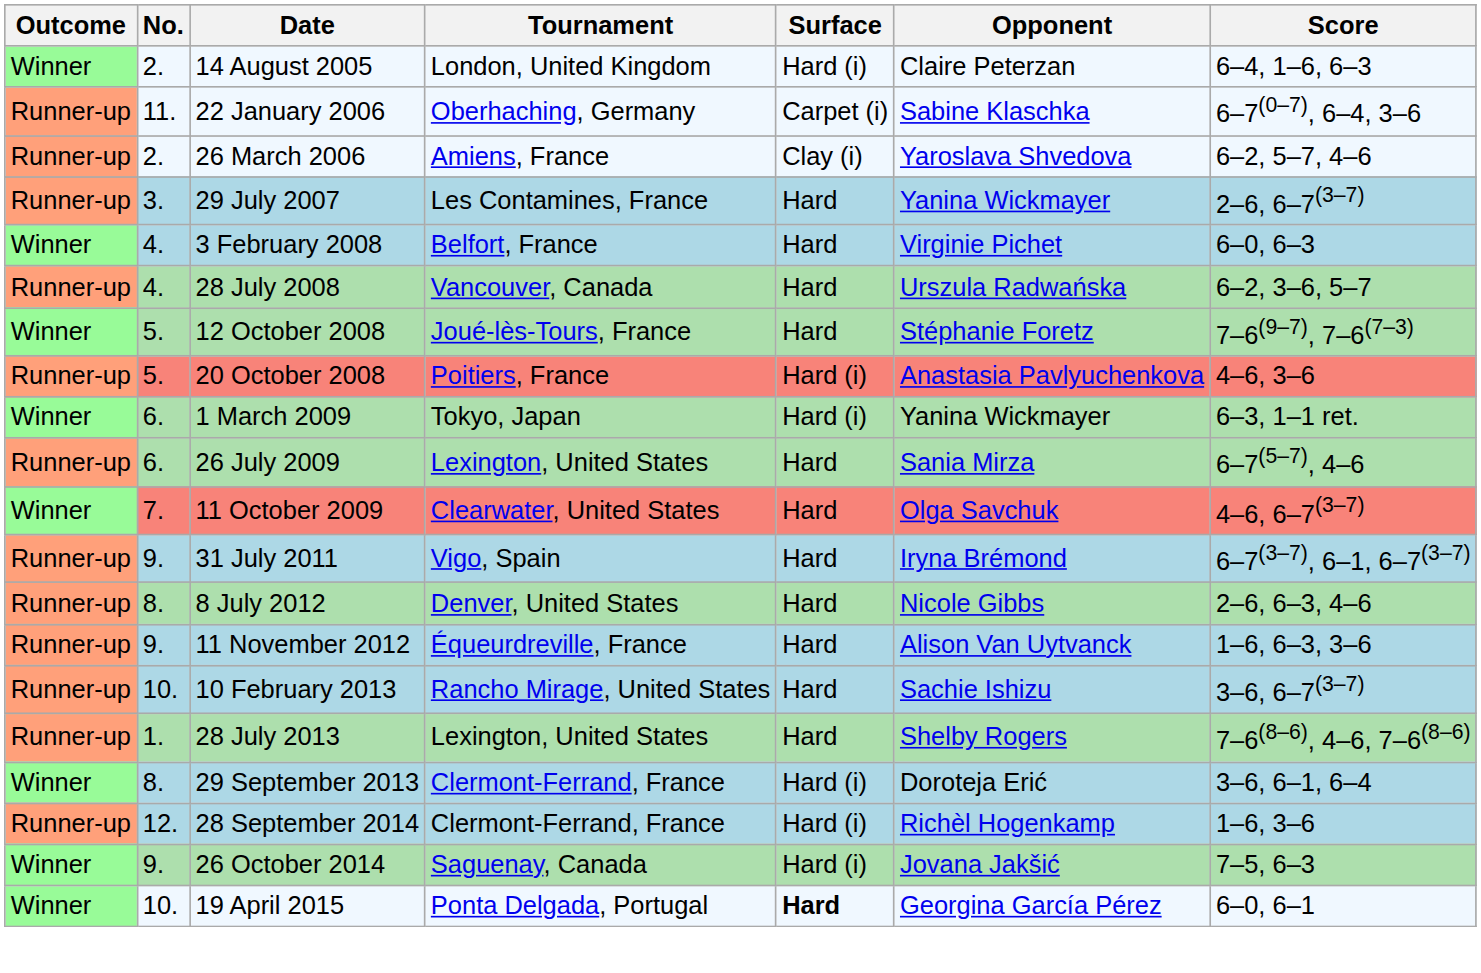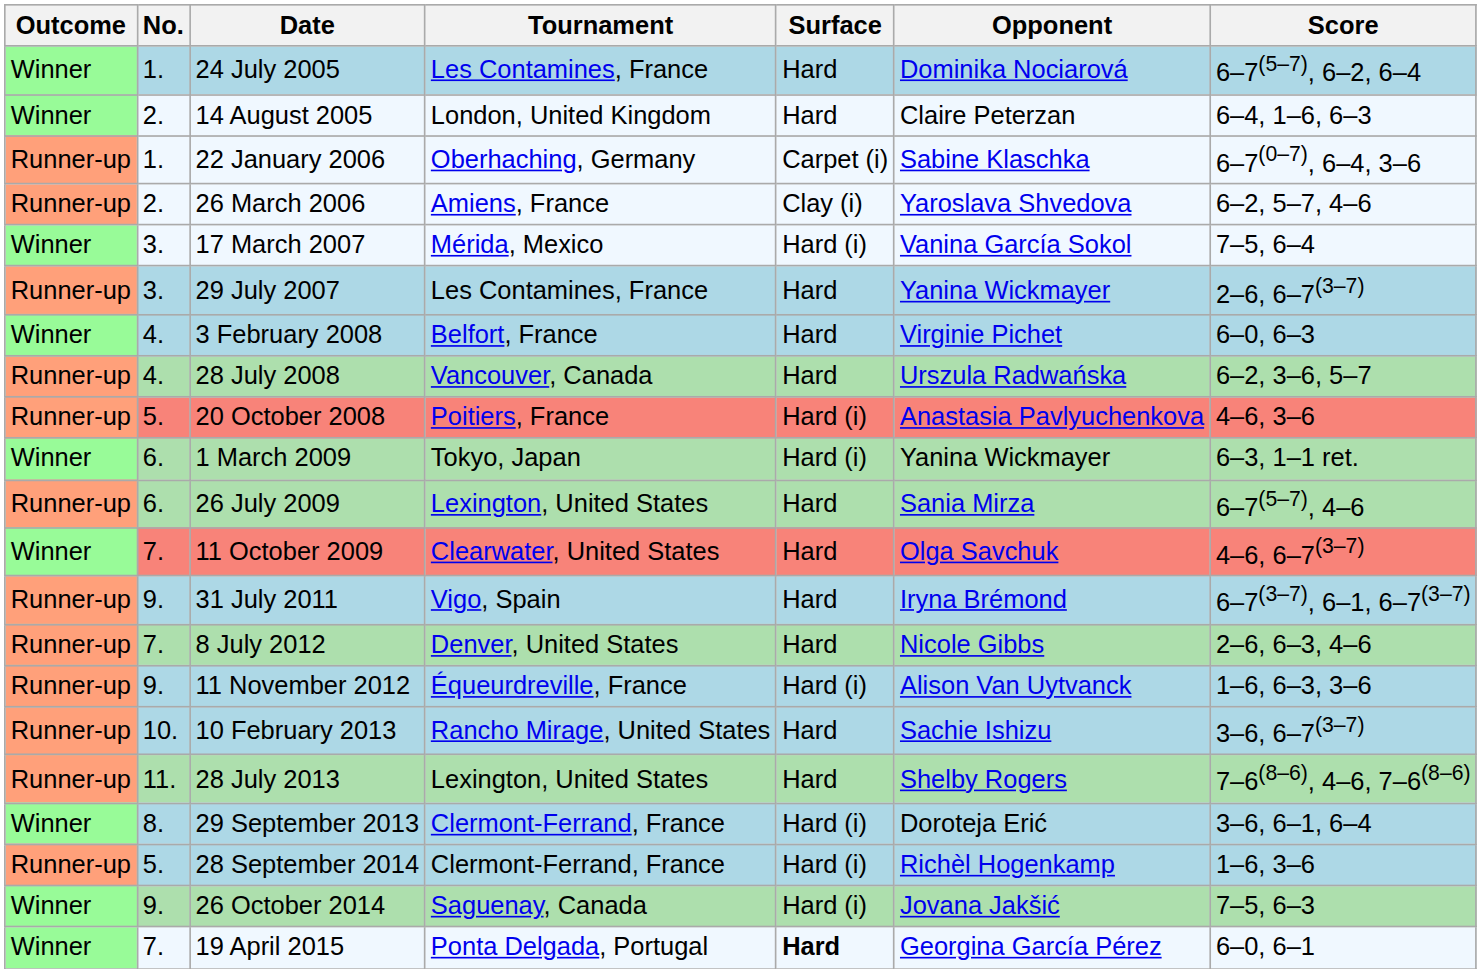 <table class="sortable wikitable" style="font-size:97%;">
 <tr>
 <th>Outcome</th>
 <th>No.</th>
 <th>Date</th>
 <th>Tournament</th>
 <th>Surface</th>
 <th>Opponent</th>
 <th>Score</th>
 </tr>
+<tr style="background:lightblue;">
+<td style="background:#98fb98;">Winner</td>
+<td>1.</td>
+<td>24 July 2005</td>
+<td><a href='#'>Les Contamines</a>, France</td>
+<td>Hard</td>
+<td> <a href='#'>Dominika Nociarová</a></td>
+<td>6–7<sup>(5–7)</sup>, 6–2, 6–4</td>
+</tr>
 <tr style="background:#f0f8ff;">
 <td style="background:#98fb98;">Winner</td>
 <td>2.</td>
 <td>14 August 2005</td>
 <td>London, United Kingdom</td>
-<td>Hard (i)</td>
+<td>Hard</td>
 <td> Claire Peterzan</td>
 <td>6–4, 1–6, 6–3</td>
 </tr>
 <tr style="background:#f0f8ff;">
 <td style="background:#ffa07a;">Runner-up</td>
-<td>11.</td>
+<td>1.</td>
 <td>22 January 2006</td>
 <td><a href='#'>Oberhaching</a>, Germany</td>
 <td>Carpet (i)</td>
 <td> <a href='#'>Sabine Klaschka</a></td>
 <td>6–7<sup>(0–7)</sup>, 6–4, 3–6</td>
 </tr>
 <tr style="background:#f0f8ff;">
 <td style="background:#ffa07a;">Runner-up</td>
 <td>2.</td>
 <td>26 March 2006</td>
 <td><a href='#'>Amiens</a>, France</td>
 <td>Clay (i)</td>
 <td> <a href='#'>Yaroslava Shvedova</a></td>
 <td>6–2, 5–7, 4–6</td>
+</tr>
+<tr style="background:#f0f8ff;">
+<td style="background:#98fb98;">Winner</td>
+<td>3.</td>
+<td>17 March 2007</td>
+<td><a href='#'>Mérida</a>, Mexico</td>
+<td>Hard (i)</td>
+<td> <a href='#'>Vanina García Sokol</a></td>
+<td>7–5, 6–4</td>
 </tr>
 <tr style="background:lightblue;">
 <td style="background:#ffa07a;">Runner-up</td>
 <td>3.</td>
 <td>29 July 2007</td>
 <td>Les Contamines, France</td>
 <td>Hard</td>
 <td> <a href='#'>Yanina Wickmayer</a></td>
 <td>2–6, 6–7<sup>(3–7)</sup></td>
 </tr>
 <tr style="background:lightblue;">
 <td style="background:#98fb98;">Winner</td>
 <td>4.</td>
 <td>3 February 2008</td>
 <td><a href='#'>Belfort</a>, France</td>
 <td>Hard</td>
 <td> <a href='#'>Virginie Pichet</a></td>
 <td>6–0, 6–3</td>
 </tr>
 <tr style="background:#addfad;">
 <td style="background:#ffa07a;">Runner-up</td>
 <td>4.</td>
 <td>28 July 2008</td>
 <td><a href='#'>Vancouver</a>, Canada</td>
 <td>Hard</td>
 <td> <a href='#'>Urszula Radwańska</a></td>
 <td>6–2, 3–6, 5–7</td>
-</tr>
-<tr style="background:#addfad;">
-<td style="background:#98fb98;">Winner</td>
-<td>5.</td>
-<td>12 October 2008</td>
-<td><a href='#'>Joué-lès-Tours</a>, France</td>
-<td>Hard</td>
-<td> <a href='#'>Stéphanie Foretz</a></td>
-<td>7–6<sup>(9–7)</sup>, 7–6<sup>(7–3)</sup></td>
 </tr>
 <tr style="background:#f88379;">
 <td style="background:#ffa07a;">Runner-up</td>
 <td>5.</td>
 <td>20 October 2008</td>
 <td><a href='#'>Poitiers</a>, France</td>
 <td>Hard (i)</td>
 <td> <a href='#'>Anastasia Pavlyuchenkova</a></td>
 <td>4–6, 3–6</td>
 </tr>
 <tr style="background:#addfad;">
 <td style="background:#98fb98;">Winner</td>
 <td>6.</td>
 <td>1 March 2009</td>
 <td>Tokyo, Japan</td>
 <td>Hard (i)</td>
 <td> Yanina Wickmayer</td>
 <td>6–3, 1–1 ret.</td>
 </tr>
 <tr style="background:#addfad;">
 <td style="background:#ffa07a;">Runner-up</td>
 <td>6.</td>
 <td>26 July 2009</td>
 <td><a href='#'>Lexington</a>, United States</td>
 <td>Hard</td>
 <td> <a href='#'>Sania Mirza</a></td>
 <td>6–7<sup>(5–7)</sup>, 4–6</td>
 </tr>
 <tr style="background:#f88379;">
 <td style="background:#98fb98;">Winner</td>
 <td>7.</td>
 <td>11 October 2009</td>
 <td><a href='#'>Clearwater</a>, United States</td>
 <td>Hard</td>
 <td> <a href='#'>Olga Savchuk</a></td>
 <td>4–6, 6–7<sup>(3–7)</sup></td>
 </tr>
 <tr style="background:lightblue;">
 <td style="background:#ffa07a;">Runner-up</td>
 <td>9.</td>
 <td>31 July 2011</td>
 <td><a href='#'>Vigo</a>, Spain</td>
 <td>Hard</td>
 <td> <a href='#'>Iryna Brémond</a></td>
 <td>6–7<sup>(3–7)</sup>, 6–1, 6–7<sup>(3–7)</sup></td>
 </tr>
 <tr style="background:#addfad;">
 <td style="background:#ffa07a;">Runner-up</td>
-<td>8.</td>
+<td>7.</td>
 <td>8 July 2012</td>
 <td><a href='#'>Denver</a>, United States</td>
 <td>Hard</td>
 <td> <a href='#'>Nicole Gibbs</a></td>
 <td>2–6, 6–3, 4–6</td>
 </tr>
 <tr style="background:lightblue;">
 <td style="background:#ffa07a;">Runner-up</td>
 <td>9.</td>
 <td>11 November 2012</td>
 <td><a href='#'>Équeurdreville</a>, France</td>
-<td>Hard</td>
+<td>Hard (i)</td>
 <td> <a href='#'>Alison Van Uytvanck</a></td>
 <td>1–6, 6–3, 3–6</td>
 </tr>
 <tr style="background:lightblue;">
 <td style="background:#ffa07a;">Runner-up</td>
 <td>10.</td>
 <td>10 February 2013</td>
 <td><a href='#'>Rancho Mirage</a>, United States</td>
 <td>Hard</td>
 <td> <a href='#'>Sachie Ishizu</a></td>
 <td>3–6, 6–7<sup>(3–7)</sup></td>
 </tr>
 <tr style="background:#addfad;">
 <td style="background:#ffa07a;">Runner-up</td>
-<td>1.</td>
+<td>11.</td>
 <td>28 July 2013</td>
 <td>Lexington, United States</td>
 <td>Hard</td>
 <td> <a href='#'>Shelby Rogers</a></td>
 <td>7–6<sup>(8–6)</sup>, 4–6, 7–6<sup>(8–6)</sup></td>
 </tr>
 <tr style="background:lightblue;">
 <td style="background:#98fb98;">Winner</td>
 <td>8.</td>
 <td>29 September 2013</td>
 <td><a href='#'>Clermont-Ferrand</a>, France</td>
 <td>Hard (i)</td>
 <td> Doroteja Erić</td>
 <td>3–6, 6–1, 6–4</td>
 </tr>
 <tr style="background:lightblue;">
 <td style="background:#ffa07a;">Runner-up</td>
-<td>12.</td>
+<td>5.</td>
 <td>28 September 2014</td>
 <td>Clermont-Ferrand, France</td>
 <td>Hard (i)</td>
 <td> <a href='#'>Richèl Hogenkamp</a></td>
 <td>1–6, 3–6</td>
 </tr>
 <tr style="background:#addfad;">
 <td style="background:#98fb98;">Winner</td>
 <td>9.</td>
 <td>26 October 2014</td>
 <td><a href='#'>Saguenay</a>, Canada</td>
 <td>Hard (i)</td>
 <td> <a href='#'>Jovana Jakšić</a></td>
 <td>7–5, 6–3</td>
 </tr>
 <tr style="background:#f0f8ff;">
 <td style="background:#98fb98;">Winner</td>
-<td>10.</td>
+<td>7.</td>
 <td>19 April 2015</td>
 <td><a href='#'>Ponta Delgada</a>, Portugal</td>
 <td><strong>Hard</strong></td>
 <td> <a href='#'>Georgina García Pérez</a></td>
 <td>6–0, 6–1</td>
 </tr>
 </table>
